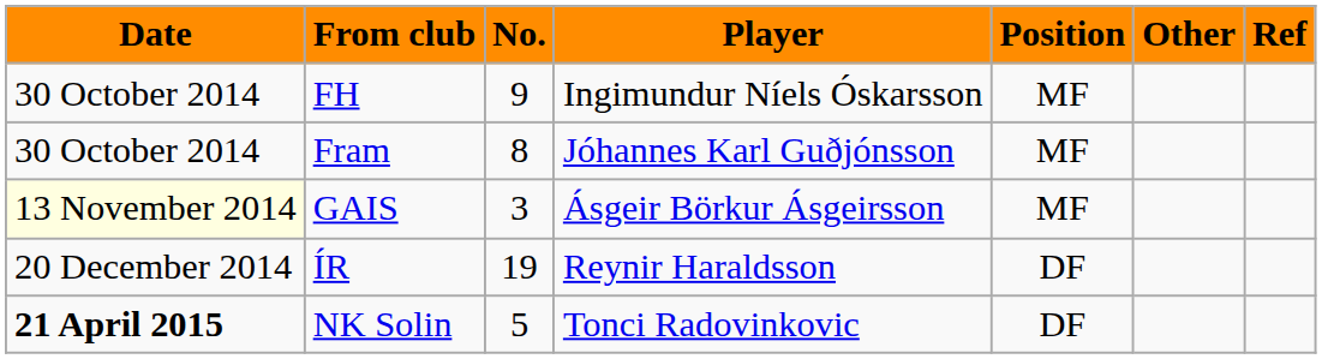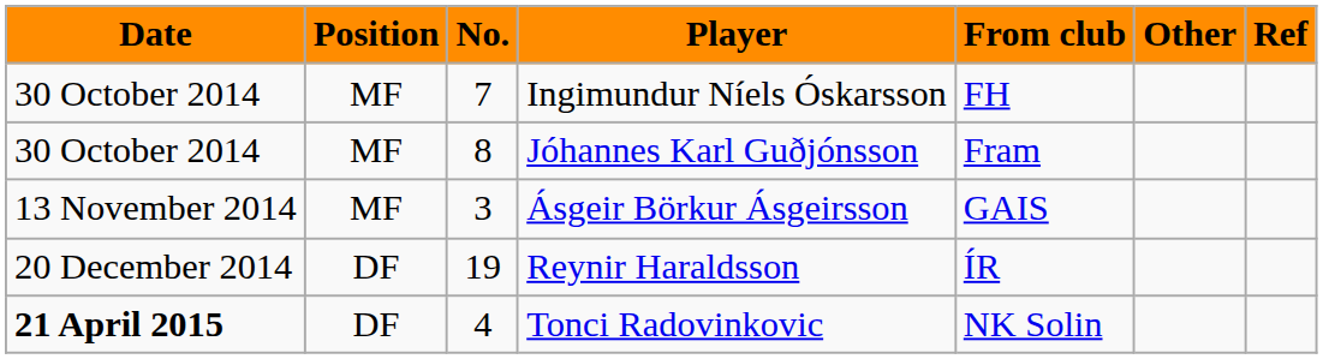 <table class="wikitable sortable">
 <tr>
 <th style="background:#FF8C00; color:black;"><strong>Date</strong></th>
-<th style="background:#FF8C00; color:black;"><strong>From club</strong></th>
+<th style="background:#FF8C00; color:black;"><strong>Position</strong></th>
 <th style="background:#FF8C00; color:black;"><strong>No.</strong></th>
 <th style="background:#FF8C00; color:black;"><strong>Player</strong></th>
-<th style="background:#FF8C00; color:black;"><strong>Position</strong></th>
+<th style="background:#FF8C00; color:black;"><strong>From club</strong></th>
 <th style="background:#FF8C00; color:black;"><strong>Other</strong></th>
 <th style="background:#FF8C00; color:black;"><strong>Ref</strong></th>
 </tr>
 <tr>
 <td>30 October 2014</td>
+<td style="text-align:center;">MF</td>
+<td style="text-align:center;">7</td>
+<td style="text-align:left;"> Ingimundur Níels Óskarsson</td>
 <td style="text-align:left;"> <a href='#'>FH</a></td>
-<td style="text-align:center;">9</td>
-<td style="text-align:left;"> Ingimundur Níels Óskarsson</td>
-<td style="text-align:center;">MF</td>
 <td style="text-align:center;"></td>
 <td></td>
 </tr>
 <tr>
 <td>30 October 2014</td>
-<td style="text-align:left;"> <a href='#'>Fram</a></td>
+<td style="text-align:center;">MF</td>
 <td style="text-align:center;">8</td>
 <td style="text-align:left;"> <a href='#'>Jóhannes Karl Guðjónsson</a></td>
-<td style="text-align:center;">MF</td>
+<td style="text-align:left;"> <a href='#'>Fram</a></td>
 <td style="text-align:center;"></td>
 <td></td>
 </tr>
 <tr>
-<td style="background: lightyellow;">13 November 2014</td>
-<td style="text-align:left;"> <a href='#'>GAIS</a></td>
+<td>13 November 2014</td>
+<td style="text-align:center;">MF</td>
 <td style="text-align:center;">3</td>
 <td style="text-align:left;"> <a href='#'>Ásgeir Börkur Ásgeirsson</a></td>
-<td style="text-align:center;">MF</td>
+<td style="text-align:left;"> <a href='#'>GAIS</a></td>
 <td style="text-align:center;"></td>
 <td></td>
 </tr>
 <tr>
 <td>20 December 2014</td>
-<td style="text-align:left;"> <a href='#'>ÍR</a></td>
+<td style="text-align:center;">DF</td>
 <td style="text-align:center;">19</td>
 <td style="text-align:left;"> <a href='#'>Reynir Haraldsson</a></td>
-<td style="text-align:center;">DF</td>
+<td style="text-align:left;"> <a href='#'>ÍR</a></td>
 <td style="text-align:center;"></td>
 <td></td>
 </tr>
 <tr>
 <td><strong>21 April 2015</strong></td>
+<td style="text-align:center;">DF</td>
+<td style="text-align:center;">4</td>
+<td style="text-align:left;"> <a href='#'>Tonci Radovinkovic</a></td>
 <td style="text-align:left;"> <a href='#'>NK Solin</a></td>
-<td style="text-align:center;">5</td>
-<td style="text-align:left;"> <a href='#'>Tonci Radovinkovic</a></td>
-<td style="text-align:center;">DF</td>
 <td style="text-align:center;"></td>
 <td></td>
 </tr>
 </table>
